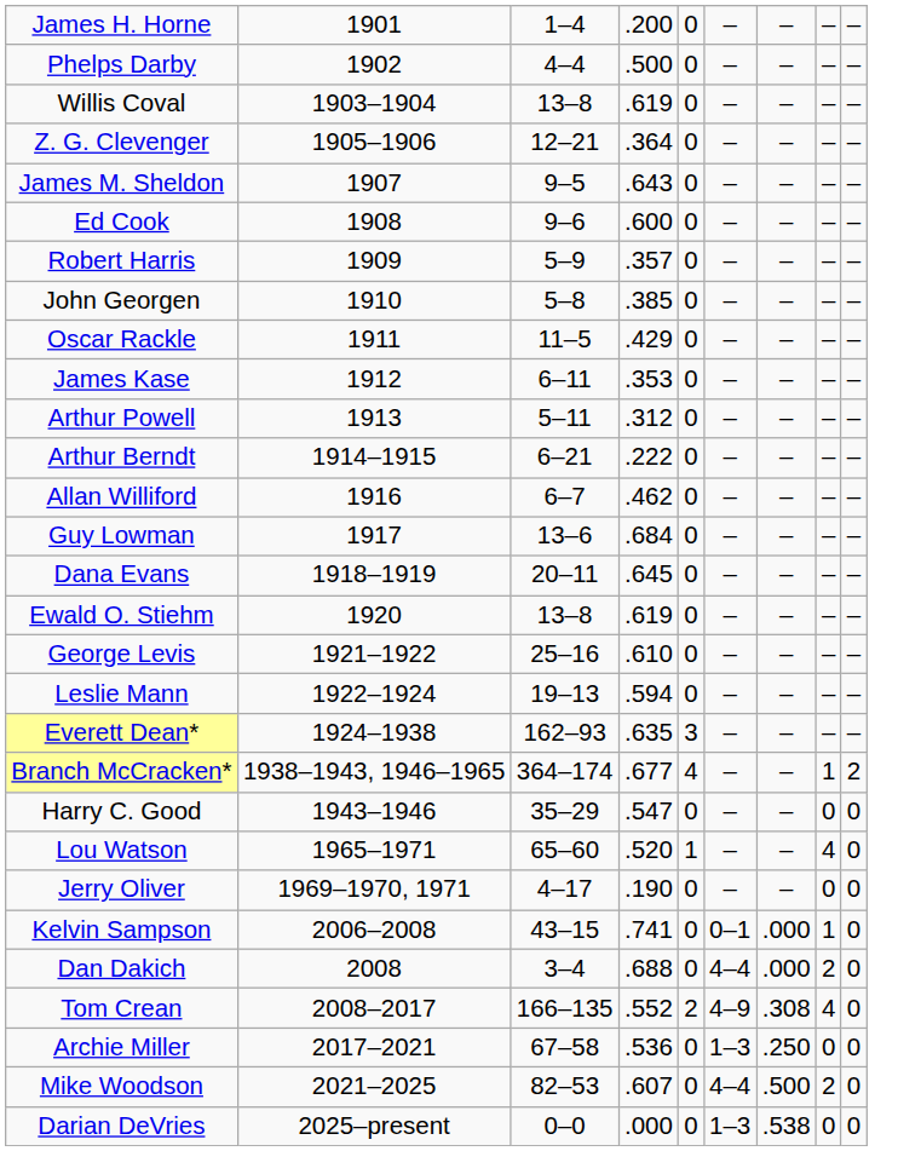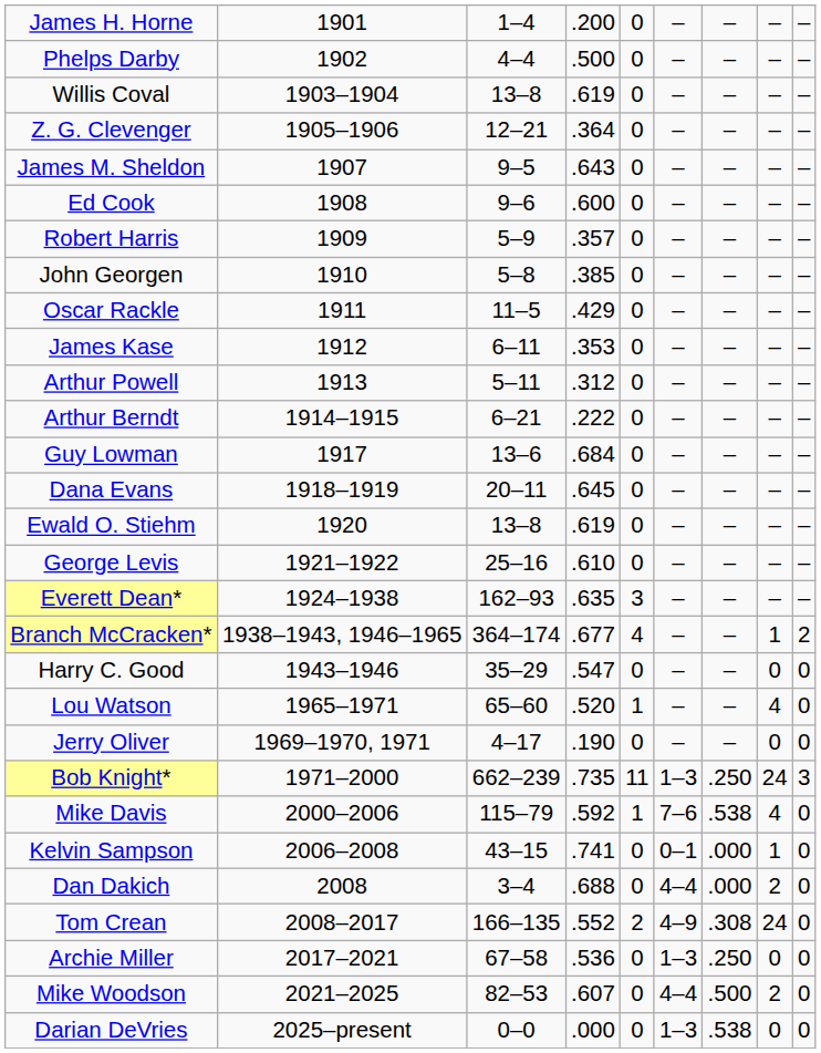 <table class= "wikitable" style="text-align:center">
 <tr>
 <td><a href='#'>James H. Horne</a></td>
 <td>1901</td>
 <td>1–4</td>
 <td>.200</td>
 <td>0</td>
 <td>–</td>
 <td>–</td>
 <td>–</td>
 <td>–</td>
 </tr>
 <tr>
 <td><a href='#'>Phelps Darby</a></td>
 <td>1902</td>
 <td>4–4</td>
 <td>.500</td>
 <td>0</td>
 <td>–</td>
 <td>–</td>
 <td>–</td>
 <td>–</td>
 </tr>
 <tr>
 <td>Willis Coval</td>
 <td>1903–1904</td>
 <td>13–8</td>
 <td>.619</td>
 <td>0</td>
 <td>–</td>
 <td>–</td>
 <td>–</td>
 <td>–</td>
 </tr>
 <tr>
 <td><a href='#'>Z. G. Clevenger</a></td>
 <td>1905–1906</td>
 <td>12–21</td>
 <td>.364</td>
 <td>0</td>
 <td>–</td>
 <td>–</td>
 <td>–</td>
 <td>–</td>
 </tr>
 <tr>
 <td><a href='#'>James M. Sheldon</a></td>
 <td>1907</td>
 <td>9–5</td>
 <td>.643</td>
 <td>0</td>
 <td>–</td>
 <td>–</td>
 <td>–</td>
 <td>–</td>
 </tr>
 <tr>
 <td><a href='#'>Ed Cook</a></td>
 <td>1908</td>
 <td>9–6</td>
 <td>.600</td>
 <td>0</td>
 <td>–</td>
 <td>–</td>
 <td>–</td>
 <td>–</td>
 </tr>
 <tr>
 <td><a href='#'>Robert Harris</a></td>
 <td>1909</td>
 <td>5–9</td>
 <td>.357</td>
 <td>0</td>
 <td>–</td>
 <td>–</td>
 <td>–</td>
 <td>–</td>
 </tr>
 <tr>
 <td>John Georgen</td>
 <td>1910</td>
 <td>5–8</td>
 <td>.385</td>
 <td>0</td>
 <td>–</td>
 <td>–</td>
 <td>–</td>
 <td>–</td>
 </tr>
 <tr>
 <td><a href='#'>Oscar Rackle</a></td>
 <td>1911</td>
 <td>11–5</td>
 <td>.429</td>
 <td>0</td>
 <td>–</td>
 <td>–</td>
 <td>–</td>
 <td>–</td>
 </tr>
 <tr>
 <td><a href='#'>James Kase</a></td>
 <td>1912</td>
 <td>6–11</td>
 <td>.353</td>
 <td>0</td>
 <td>–</td>
 <td>–</td>
 <td>–</td>
 <td>–</td>
 </tr>
 <tr>
 <td><a href='#'>Arthur Powell</a></td>
 <td>1913</td>
 <td>5–11</td>
 <td>.312</td>
 <td>0</td>
 <td>–</td>
 <td>–</td>
 <td>–</td>
 <td>–</td>
 </tr>
 <tr>
 <td><a href='#'>Arthur Berndt</a></td>
 <td>1914–1915</td>
 <td>6–21</td>
 <td>.222</td>
 <td>0</td>
 <td>–</td>
 <td>–</td>
 <td>–</td>
 <td>–</td>
 </tr>
 <tr>
-<td><a href='#'>Allan Williford</a></td>
-<td>1916</td>
-<td>6–7</td>
-<td>.462</td>
-<td>0</td>
-<td>–</td>
-<td>–</td>
-<td>–</td>
-<td>–</td>
-</tr>
-<tr>
 <td><a href='#'>Guy Lowman</a></td>
 <td>1917</td>
 <td>13–6</td>
 <td>.684</td>
 <td>0</td>
 <td>–</td>
 <td>–</td>
 <td>–</td>
 <td>–</td>
 </tr>
 <tr>
 <td><a href='#'>Dana Evans</a></td>
 <td>1918–1919</td>
 <td>20–11</td>
 <td>.645</td>
 <td>0</td>
 <td>–</td>
 <td>–</td>
 <td>–</td>
 <td>–</td>
 </tr>
 <tr>
 <td><a href='#'>Ewald O. Stiehm</a></td>
 <td>1920</td>
 <td>13–8</td>
 <td>.619</td>
 <td>0</td>
 <td>–</td>
 <td>–</td>
 <td>–</td>
 <td>–</td>
 </tr>
 <tr>
 <td><a href='#'>George Levis</a></td>
 <td>1921–1922</td>
 <td>25–16</td>
 <td>.610</td>
-<td>0</td>
-<td>–</td>
-<td>–</td>
-<td>–</td>
-<td>–</td>
-</tr>
-<tr>
-<td><a href='#'>Leslie Mann</a></td>
-<td>1922–1924</td>
-<td>19–13</td>
-<td>.594</td>
 <td>0</td>
 <td>–</td>
 <td>–</td>
 <td>–</td>
 <td>–</td>
 </tr>
 <tr>
 <td bgcolor="FFFF99"><a href='#'>Everett Dean</a>*</td>
 <td>1924–1938</td>
 <td>162–93</td>
 <td>.635</td>
 <td>3</td>
 <td>–</td>
 <td>–</td>
 <td>–</td>
 <td>–</td>
 </tr>
 <tr>
 <td bgcolor="FFFF99"><a href='#'>Branch McCracken</a>*</td>
 <td>1938–1943, 1946–1965</td>
 <td>364–174</td>
 <td>.677</td>
 <td>4</td>
 <td>–</td>
 <td>–</td>
 <td>1</td>
 <td>2</td>
 </tr>
 <tr>
 <td>Harry C. Good</td>
 <td>1943–1946</td>
 <td>35–29</td>
 <td>.547</td>
 <td>0</td>
 <td>–</td>
 <td>–</td>
 <td>0</td>
 <td>0</td>
 </tr>
 <tr>
 <td><a href='#'>Lou Watson</a></td>
 <td>1965–1971</td>
 <td>65–60</td>
 <td>.520</td>
 <td>1</td>
 <td>–</td>
 <td>–</td>
 <td>4</td>
 <td>0</td>
 </tr>
 <tr>
 <td><a href='#'>Jerry Oliver</a></td>
 <td>1969–1970, 1971</td>
 <td>4–17</td>
 <td>.190</td>
 <td>0</td>
 <td>–</td>
 <td>–</td>
 <td>0</td>
 <td>0</td>
 </tr>
 <tr>
+<td bgcolor="FFFF99"><a href='#'>Bob Knight</a>*</td>
+<td>1971–2000</td>
+<td>662–239</td>
+<td>.735</td>
+<td>11</td>
+<td>1–3</td>
+<td>.250</td>
+<td>24</td>
+<td>3</td>
+</tr>
+<tr>
+<td><a href='#'>Mike Davis</a></td>
+<td>2000–2006</td>
+<td>115–79</td>
+<td>.592</td>
+<td>1</td>
+<td>7–6</td>
+<td>.538</td>
+<td>4</td>
+<td>0</td>
+</tr>
+<tr>
 <td><a href='#'>Kelvin Sampson</a></td>
 <td>2006–2008</td>
 <td>43–15</td>
 <td>.741</td>
 <td>0</td>
 <td>0–1</td>
 <td>.000</td>
 <td>1</td>
 <td>0</td>
 </tr>
 <tr>
 <td><a href='#'>Dan Dakich</a></td>
 <td>2008</td>
 <td>3–4</td>
 <td>.688</td>
 <td>0</td>
 <td>4–4</td>
 <td>.000</td>
 <td>2</td>
 <td>0</td>
 </tr>
 <tr>
 <td><a href='#'>Tom Crean</a></td>
 <td>2008–2017</td>
 <td>166–135</td>
 <td>.552</td>
 <td>2</td>
 <td>4–9</td>
 <td>.308</td>
-<td>4</td>
+<td>24</td>
 <td>0</td>
 </tr>
 <tr>
 <td><a href='#'>Archie Miller</a></td>
 <td>2017–2021</td>
 <td>67–58</td>
 <td>.536</td>
 <td>0</td>
 <td>1–3</td>
 <td>.250</td>
 <td>0</td>
 <td>0</td>
 </tr>
 <tr>
 <td><a href='#'>Mike Woodson</a></td>
 <td>2021–2025</td>
 <td>82–53</td>
 <td>.607</td>
 <td>0</td>
 <td>4–4</td>
 <td>.500</td>
 <td>2</td>
 <td>0</td>
 </tr>
 <tr>
 <td><a href='#'>Darian DeVries</a></td>
 <td>2025–present</td>
 <td>0–0</td>
 <td>.000</td>
 <td>0</td>
 <td>1–3</td>
 <td>.538</td>
 <td>0</td>
 <td>0</td>
 </tr>
 </table>
